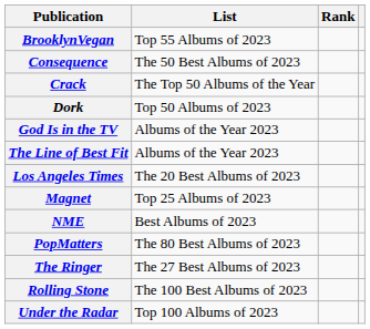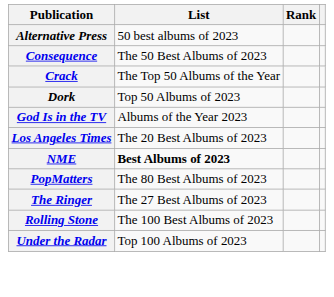 <table class="wikitable sortable plainrowheaders" style="margin-left: auto; margin-right: auto; border: none;">
 <tr>
 <th scope="col">Publication</th>
 <th scope="col" class="unsortable">List</th>
 <th scope="col" data-sort-type="number">Rank</th>
 <th scope="col" class="unsortable"></th>
 </tr>
 <tr>
-<th scope="row"><em><a href='#'>BrooklynVegan</a></em></th>
-<td>Top 55 Albums of 2023</td>
+<th scope="row"><em>Alternative Press</em></th>
+<td>50 best albums of 2023</td>
 <td></td>
 <td></td>
 </tr>
 <tr>
 <th scope="row"><em><a href='#'>Consequence</a></em></th>
 <td>The 50 Best Albums of 2023</td>
 <td></td>
 <td></td>
 </tr>
 <tr>
 <th scope="row"><em><a href='#'>Crack</a></em></th>
 <td>The Top 50 Albums of the Year</td>
 <td></td>
 <td></td>
 </tr>
 <tr>
 <th scope="row"><em>Dork</em></th>
 <td>Top 50 Albums of 2023</td>
 <td></td>
 <td></td>
 </tr>
 <tr>
 <th scope="row"><em><a href='#'>God Is in the TV</a></em></th>
 <td>Albums of the Year 2023</td>
 <td></td>
 <td></td>
 </tr>
 <tr>
-<th scope="row"><em><a href='#'>The Line of Best Fit</a></em></th>
-<td>Albums of the Year 2023</td>
-<td></td>
-<td></td>
-</tr>
-<tr>
 <th scope="row"><em><a href='#'>Los Angeles Times</a></em></th>
 <td>The 20 Best Albums of 2023</td>
 <td></td>
 <td></td>
 </tr>
 <tr>
-<th scope="row"><em><a href='#'>Magnet</a></em></th>
-<td>Top 25 Albums of 2023</td>
-<td></td>
-<td></td>
-</tr>
-<tr>
 <th scope="row"><em><a href='#'>NME</a></em></th>
-<td>Best Albums of 2023</td>
+<td><strong>Best Albums of 2023</strong></td>
 <td></td>
 <td></td>
 </tr>
 <tr>
 <th scope="row"><em><a href='#'>PopMatters</a></em></th>
 <td>The 80 Best Albums of 2023</td>
 <td></td>
 <td></td>
 </tr>
 <tr>
 <th scope="row"><em><a href='#'>The Ringer</a></em></th>
 <td>The 27 Best Albums of 2023</td>
 <td></td>
 <td></td>
 </tr>
 <tr>
 <th scope="row"><em><a href='#'>Rolling Stone</a></em></th>
 <td>The 100 Best Albums of 2023</td>
 <td></td>
 <td></td>
 </tr>
 <tr>
 <th scope="row"><em><a href='#'>Under the Radar</a></em></th>
 <td>Top 100 Albums of 2023</td>
 <td></td>
 <td></td>
 </tr>
 </table>
